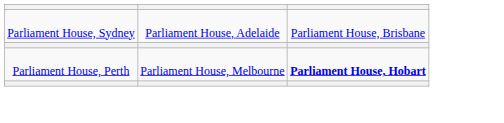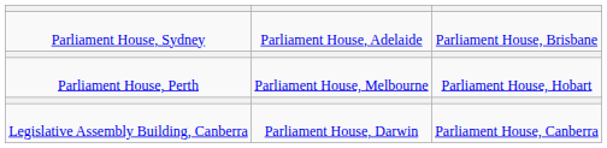 <table class="wikitable" style="text-align:center">
 <tr>
 <th><strong></strong></th>
 <th><strong></strong></th>
 <th><strong></strong></th>
 </tr>
 <tr>
 <td><br><a href='#'>Parliament House, Sydney</a></td>
 <td><br><a href='#'>Parliament House, Adelaide</a></td>
 <td><br><a href='#'>Parliament House, Brisbane</a></td>
 </tr>
 <tr>
 <th><strong></strong></th>
 <th><strong></strong></th>
 <th><strong></strong></th>
 </tr>
 <tr>
 <td><br><a href='#'>Parliament House, Perth</a></td>
 <td><br><a href='#'>Parliament House, Melbourne</a></td>
-<td><strong><br><a href='#'>Parliament House, Hobart</a></strong></td>
+<td><br><a href='#'>Parliament House, Hobart</a></td>
 </tr>
 <tr>
 <th><strong></strong></th>
 <th><strong></strong></th>
 <th><strong></strong></th>
 </tr>
+<tr>
+<td><br><a href='#'>Legislative Assembly Building, Canberra</a></td>
+<td><br><a href='#'>Parliament House, Darwin</a></td>
+<td><br><a href='#'>Parliament House, Canberra</a></td>
+</tr>
 </table>
